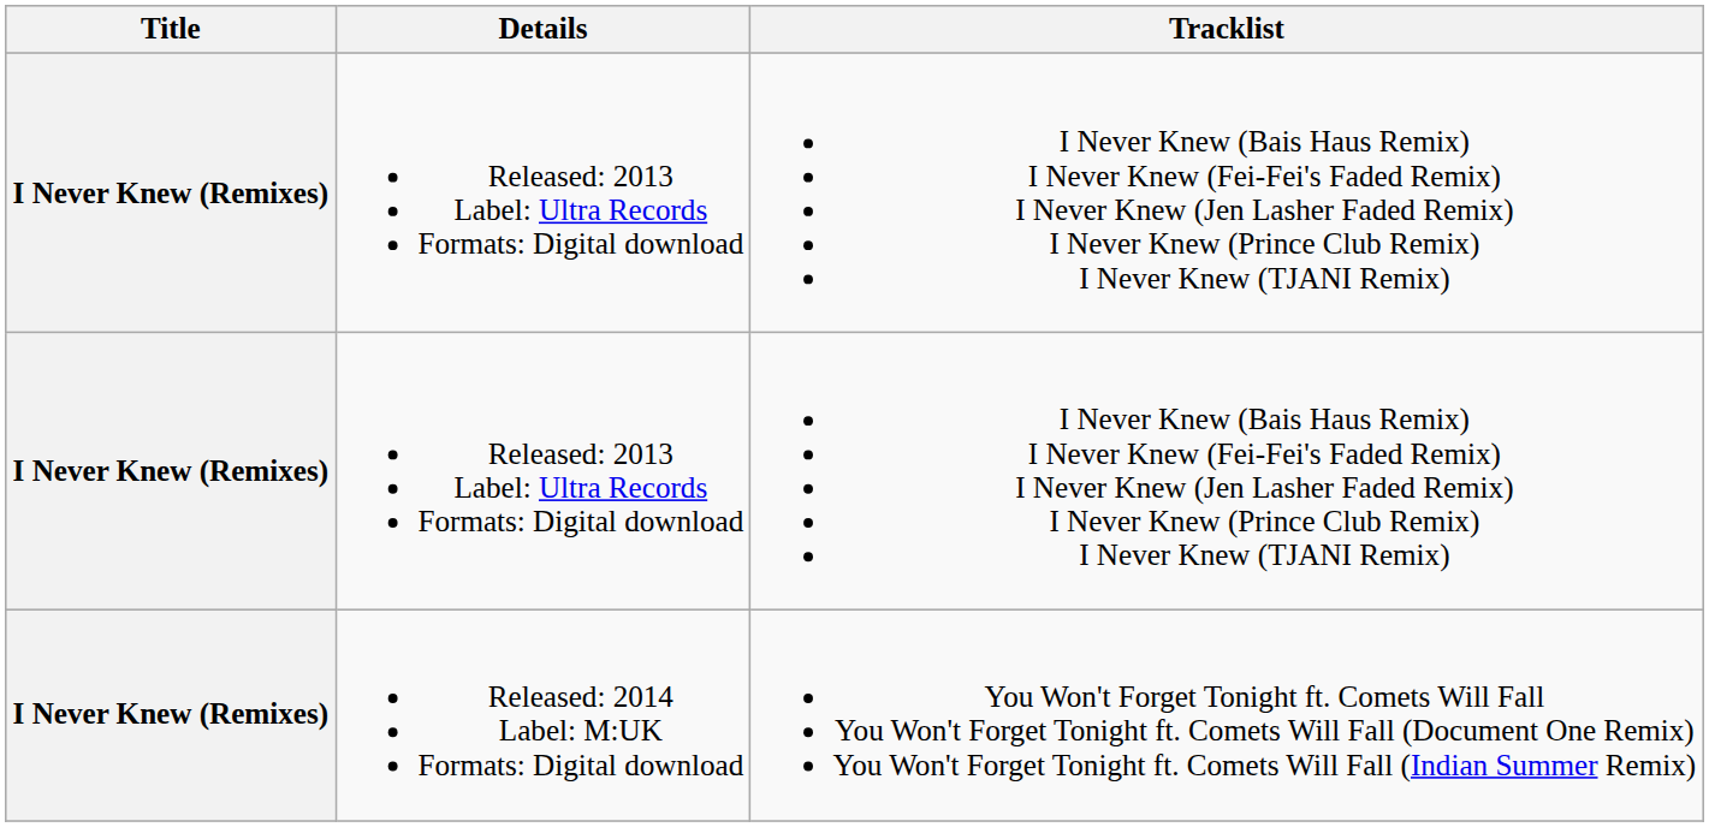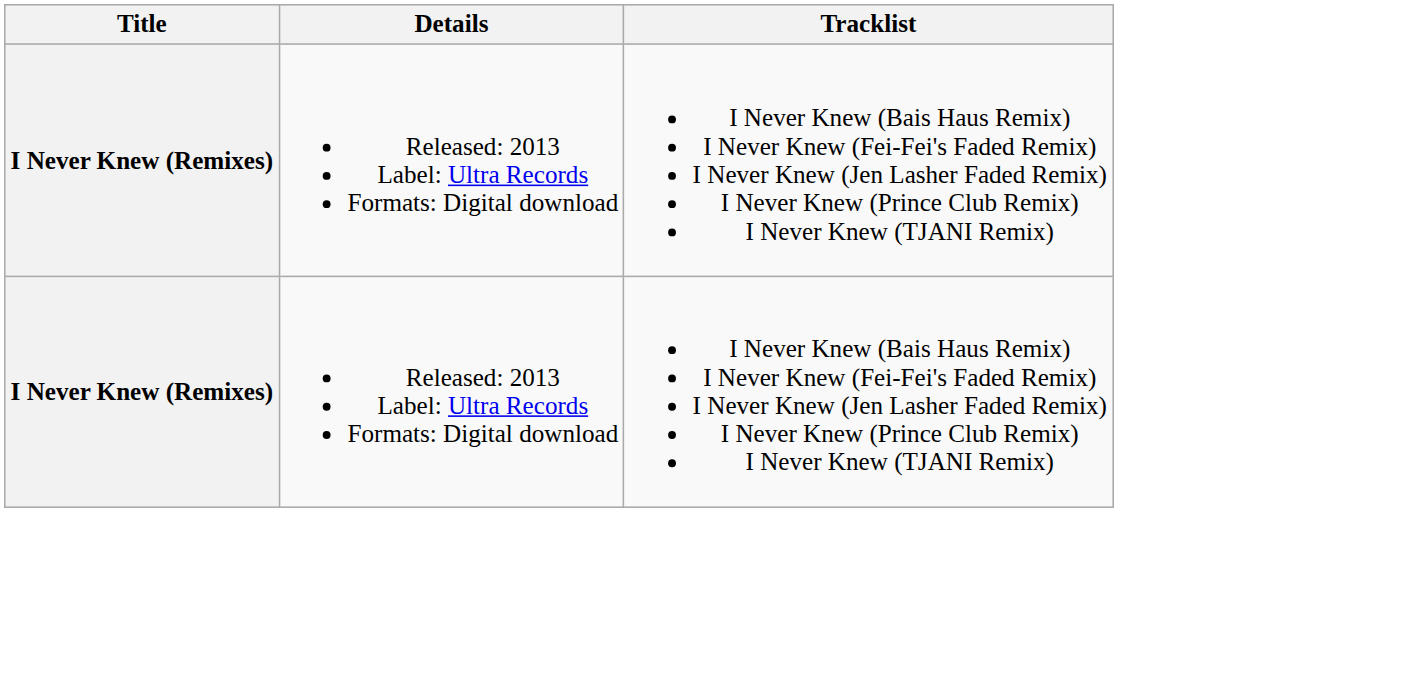 <table class="wikitable plainrowheaders" style="text-align:center;">
 <tr>
 <th scope="col">Title</th>
 <th scope="col">Details</th>
 <th scope="col">Tracklist</th>
 </tr>
 <tr>
 <th scope="row">I Never Knew (Remixes)</th>
 <td><br><ul><li>Released: 2013</li><li>Label: <a href='#'>Ultra Records</a></li><li>Formats: Digital download</li></ul></td>
 <td><br><ul><li>I Never Knew (Bais Haus Remix)</li><li>I Never Knew (Fei-Fei's Faded Remix)</li><li>I Never Knew (Jen Lasher Faded Remix)</li><li>I Never Knew (Prince Club Remix)</li><li>I Never Knew (TJANI Remix)</li></ul></td>
 </tr>
 <tr>
 <th scope="row">I Never Knew (Remixes)</th>
 <td><br><ul><li>Released: 2013</li><li>Label: <a href='#'>Ultra Records</a></li><li>Formats: Digital download</li></ul></td>
 <td><br><ul><li>I Never Knew (Bais Haus Remix)</li><li>I Never Knew (Fei-Fei's Faded Remix)</li><li>I Never Knew (Jen Lasher Faded Remix)</li><li>I Never Knew (Prince Club Remix)</li><li>I Never Knew (TJANI Remix)</li></ul></td>
 </tr>
-<tr>
-<th scope="row">I Never Knew (Remixes)</th>
-<td><br><ul><li>Released: 2014</li><li>Label: M:UK</li><li>Formats: Digital download</li></ul></td>
-<td><br><ul><li>You Won't Forget Tonight ft. Comets Will Fall</li><li>You Won't Forget Tonight ft. Comets Will Fall (Document One Remix)</li><li>You Won't Forget Tonight ft. Comets Will Fall (<a href='#'>Indian Summer</a> Remix)</li></ul></td>
-</tr>
 </table>
